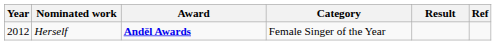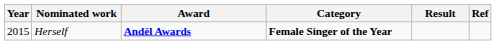 <table class="wikitable">
 <tr>
 <th width="1">Year</th>
 <th width="120">Nominated work</th>
 <th width="200">Award</th>
 <th width="200">Category</th>
 <th width="75">Result</th>
 <th width="1">Ref</th>
 </tr>
 <tr>
-<td>2012</td>
+<td>2015</td>
 <td><em>Herself</em></td>
 <td><strong><a href='#'>Anděl Awards</a></strong></td>
-<td>Female Singer of the Year</td>
+<td><strong>Female Singer of the Year</strong></td>
 <td></td>
 <td></td>
 </tr>
 </table>
